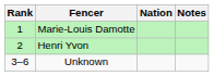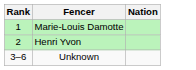 <table class="wikitable sortable" style="text-align:center">
 <tr>
 <th>Rank</th>
 <th>Fencer</th>
 <th>Nation</th>
-<th>Notes</th>
 </tr>
 <tr bgcolor=bbf3bb>
 <td>1</td>
 <td align=left>Marie-Louis Damotte</td>
 <td align=left></td>
-<td></td>
 </tr>
 <tr bgcolor=bbf3bb>
 <td>2</td>
 <td align=left>Henri Yvon</td>
 <td align=left></td>
-<td></td>
 </tr>
 <tr>
 <td>3–6</td>
 <td>Unknown</td>
 <td></td>
-<td></td>
 </tr>
 </table>
